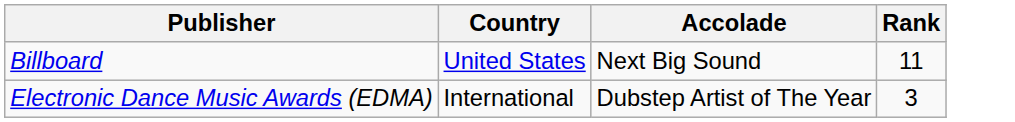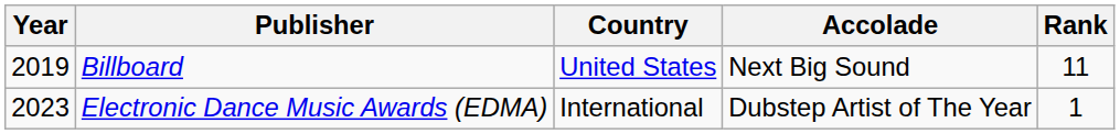 <table class="wikitable sortable">
 <tr>
+<th>Year</th>
 <th>Publisher</th>
 <th>Country</th>
 <th>Accolade</th>
 <th>Rank</th>
 </tr>
 <tr>
+<td>2019</td>
 <td><em><a href='#'>Billboard</a></em></td>
 <td><a href='#'>United States</a></td>
 <td>Next Big Sound</td>
 <td align="center">11</td>
 </tr>
 <tr>
+<td>2023</td>
 <td><em><a href='#'>Electronic Dance Music Awards</a> (EDMA)</em></td>
 <td>International</td>
 <td>Dubstep Artist of The Year</td>
-<td align="center">3</td>
+<td align="center">1</td>
 </tr>
 </table>
